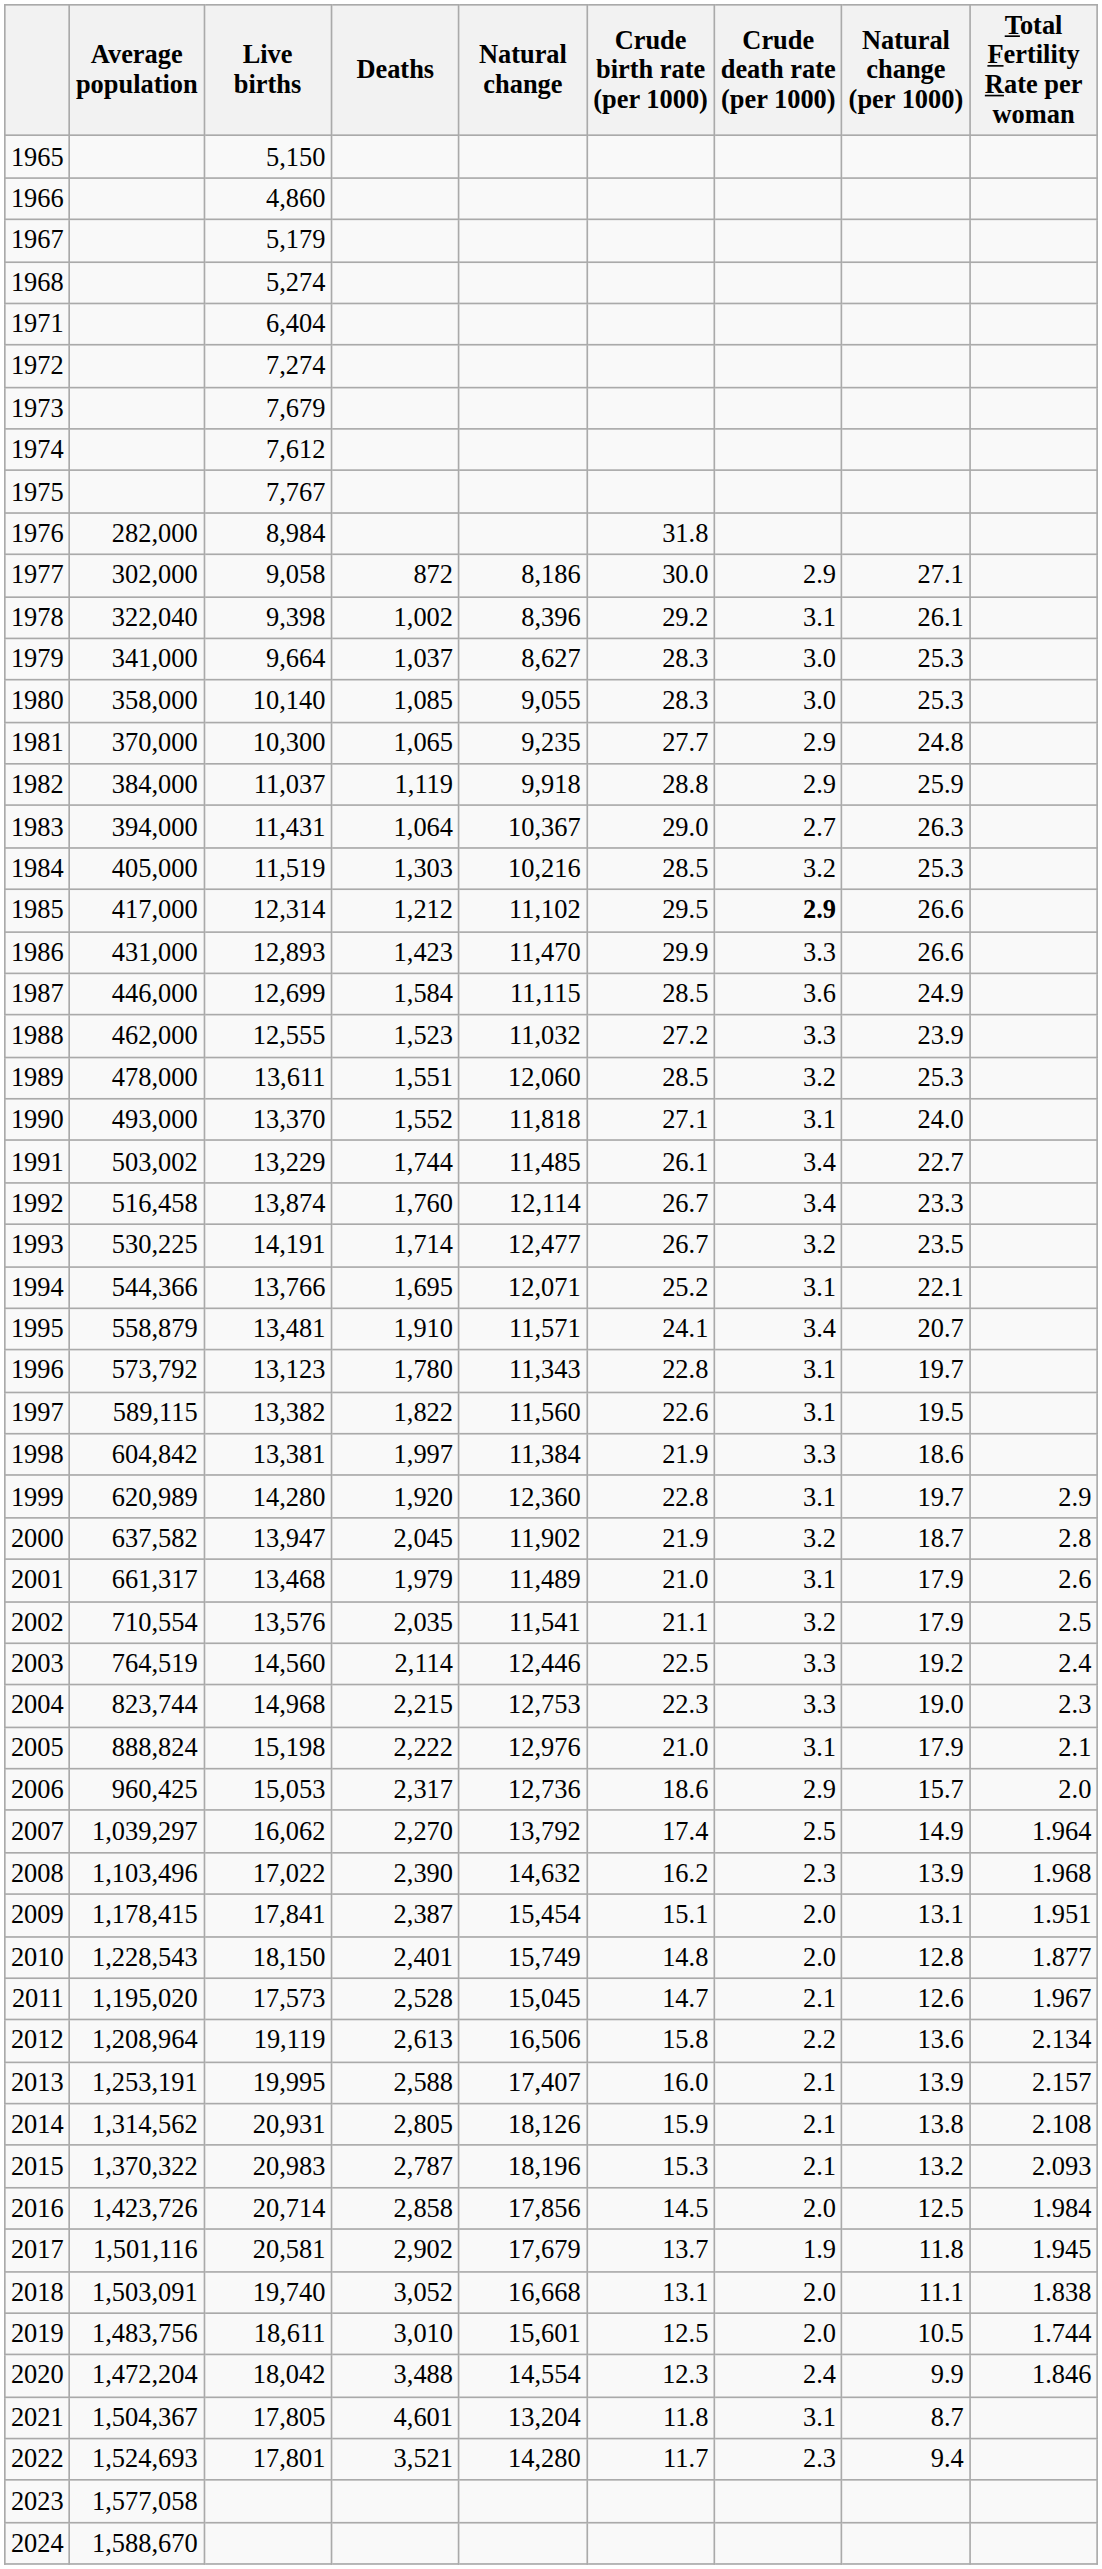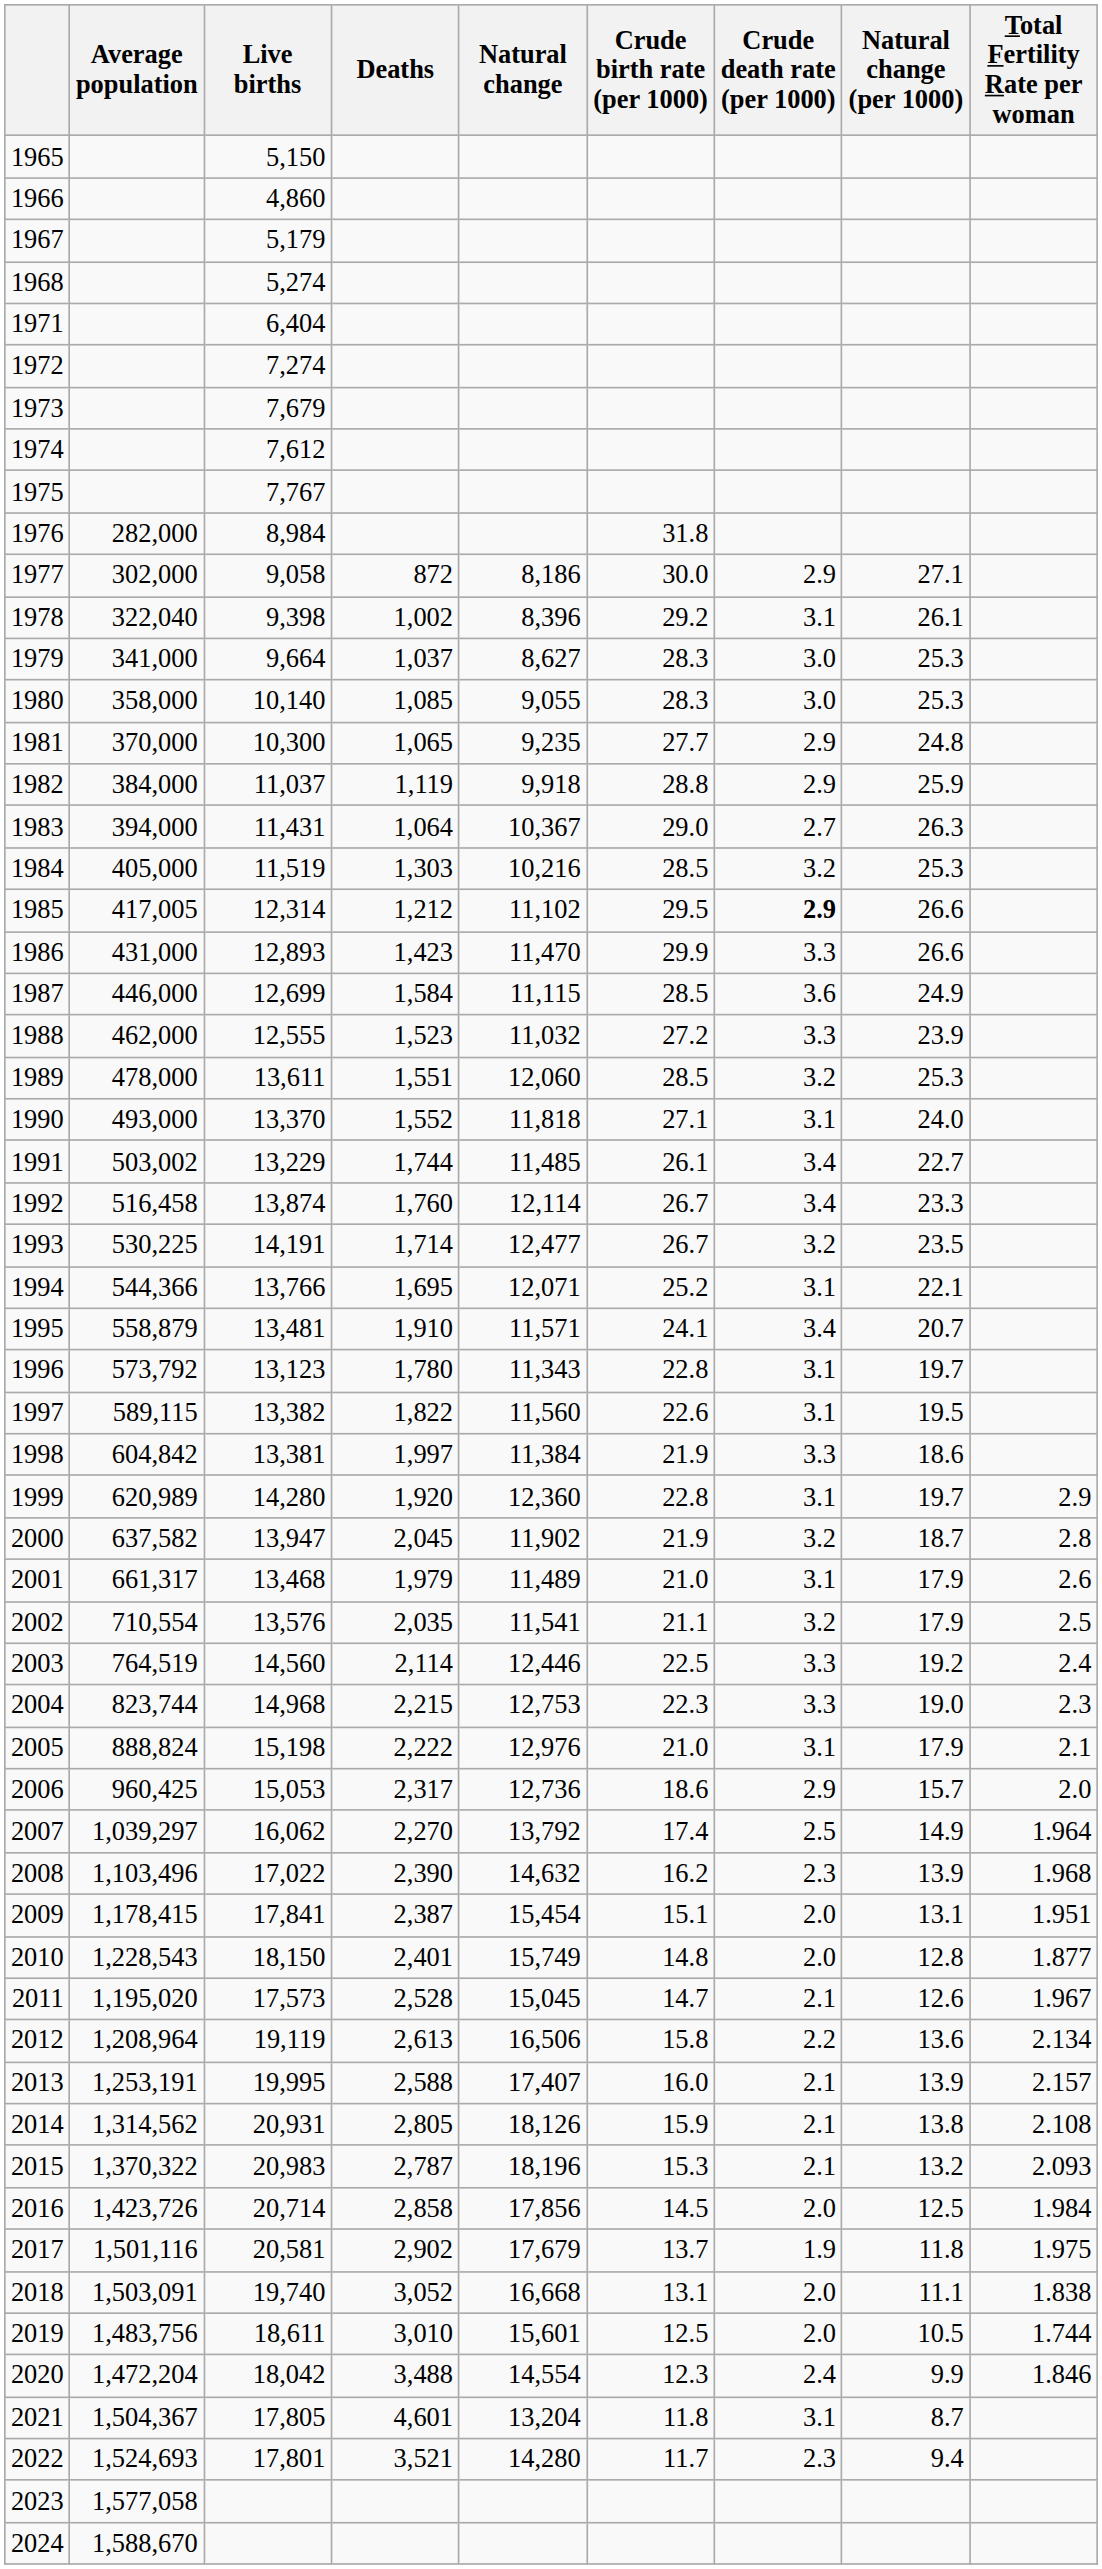 <table class="wikitable sortable" style="text-align: right;">
 <tr>
 <th></th>
 <th width="70pt">Average population</th>
 <th width="70pt">Live births</th>
 <th width="70pt">Deaths</th>
 <th width="70pt">Natural change</th>
 <th width="70pt">Crude birth rate (per 1000)</th>
 <th width="70pt">Crude death rate (per 1000)</th>
 <th width="70pt">Natural change (per 1000)</th>
 <th width="70pt"><u>T</u>otal <u>F</u>ertility <u>R</u>ate per woman</th>
 </tr>
 <tr>
 <td>1965</td>
 <td></td>
 <td>5,150</td>
 <td></td>
 <td></td>
 <td></td>
 <td></td>
 <td></td>
 <td></td>
 </tr>
 <tr>
 <td>1966</td>
 <td></td>
 <td>4,860</td>
 <td></td>
 <td></td>
 <td></td>
 <td></td>
 <td></td>
 <td></td>
 </tr>
 <tr>
 <td>1967</td>
 <td></td>
 <td>5,179</td>
 <td></td>
 <td></td>
 <td></td>
 <td></td>
 <td></td>
 <td></td>
 </tr>
 <tr>
 <td>1968</td>
 <td></td>
 <td>5,274</td>
 <td></td>
 <td></td>
 <td></td>
 <td></td>
 <td></td>
 <td></td>
 </tr>
 <tr>
 <td>1971</td>
 <td></td>
 <td>6,404</td>
 <td></td>
 <td></td>
 <td></td>
 <td></td>
 <td></td>
 <td></td>
 </tr>
 <tr>
 <td>1972</td>
 <td></td>
 <td>7,274</td>
 <td></td>
 <td></td>
 <td></td>
 <td></td>
 <td></td>
 <td></td>
 </tr>
 <tr>
 <td>1973</td>
 <td></td>
 <td>7,679</td>
 <td></td>
 <td></td>
 <td></td>
 <td></td>
 <td></td>
 <td></td>
 </tr>
 <tr>
 <td>1974</td>
 <td></td>
 <td>7,612</td>
 <td></td>
 <td></td>
 <td></td>
 <td></td>
 <td></td>
 <td></td>
 </tr>
 <tr>
 <td>1975</td>
 <td></td>
 <td>7,767</td>
 <td></td>
 <td></td>
 <td></td>
 <td></td>
 <td></td>
 <td></td>
 </tr>
 <tr>
 <td>1976</td>
 <td>282,000</td>
 <td>8,984</td>
 <td></td>
 <td></td>
 <td>31.8</td>
 <td></td>
 <td></td>
 <td></td>
 </tr>
 <tr>
 <td>1977</td>
 <td>302,000</td>
 <td>9,058</td>
 <td>872</td>
 <td>8,186</td>
 <td>30.0</td>
 <td>2.9</td>
 <td>27.1</td>
 <td></td>
 </tr>
 <tr>
 <td>1978</td>
 <td>322,040</td>
 <td>9,398</td>
 <td>1,002</td>
 <td>8,396</td>
 <td>29.2</td>
 <td>3.1</td>
 <td>26.1</td>
 <td></td>
 </tr>
 <tr>
 <td>1979</td>
 <td>341,000</td>
 <td>9,664</td>
 <td>1,037</td>
 <td>8,627</td>
 <td>28.3</td>
 <td>3.0</td>
 <td>25.3</td>
 <td></td>
 </tr>
 <tr>
 <td>1980</td>
 <td>358,000</td>
 <td>10,140</td>
 <td>1,085</td>
 <td>9,055</td>
 <td>28.3</td>
 <td>3.0</td>
 <td>25.3</td>
 <td></td>
 </tr>
 <tr>
 <td>1981</td>
 <td>370,000</td>
 <td>10,300</td>
 <td>1,065</td>
 <td>9,235</td>
 <td>27.7</td>
 <td>2.9</td>
 <td>24.8</td>
 <td></td>
 </tr>
 <tr>
 <td>1982</td>
 <td>384,000</td>
 <td>11,037</td>
 <td>1,119</td>
 <td>9,918</td>
 <td>28.8</td>
 <td>2.9</td>
 <td>25.9</td>
 <td></td>
 </tr>
 <tr>
 <td>1983</td>
 <td>394,000</td>
 <td>11,431</td>
 <td>1,064</td>
 <td>10,367</td>
 <td>29.0</td>
 <td>2.7</td>
 <td>26.3</td>
 <td></td>
 </tr>
 <tr>
 <td>1984</td>
 <td>405,000</td>
 <td>11,519</td>
 <td>1,303</td>
 <td>10,216</td>
 <td>28.5</td>
 <td>3.2</td>
 <td>25.3</td>
 <td></td>
 </tr>
 <tr>
 <td>1985</td>
-<td>417,000</td>
+<td>417,005</td>
 <td>12,314</td>
 <td>1,212</td>
 <td>11,102</td>
 <td>29.5</td>
 <td><strong>2.9</strong></td>
 <td>26.6</td>
 <td></td>
 </tr>
 <tr>
 <td>1986</td>
 <td>431,000</td>
 <td>12,893</td>
 <td>1,423</td>
 <td>11,470</td>
 <td>29.9</td>
 <td>3.3</td>
 <td>26.6</td>
 <td></td>
 </tr>
 <tr>
 <td>1987</td>
 <td>446,000</td>
 <td>12,699</td>
 <td>1,584</td>
 <td>11,115</td>
 <td>28.5</td>
 <td>3.6</td>
 <td>24.9</td>
 <td></td>
 </tr>
 <tr>
 <td>1988</td>
 <td>462,000</td>
 <td>12,555</td>
 <td>1,523</td>
 <td>11,032</td>
 <td>27.2</td>
 <td>3.3</td>
 <td>23.9</td>
 <td></td>
 </tr>
 <tr>
 <td>1989</td>
 <td>478,000</td>
 <td>13,611</td>
 <td>1,551</td>
 <td>12,060</td>
 <td>28.5</td>
 <td>3.2</td>
 <td>25.3</td>
 <td></td>
 </tr>
 <tr>
 <td>1990</td>
 <td>493,000</td>
 <td>13,370</td>
 <td>1,552</td>
 <td>11,818</td>
 <td>27.1</td>
 <td>3.1</td>
 <td>24.0</td>
 <td></td>
 </tr>
 <tr>
 <td>1991</td>
 <td>503,002</td>
 <td>13,229</td>
 <td>1,744</td>
 <td>11,485</td>
 <td>26.1</td>
 <td>3.4</td>
 <td>22.7</td>
 <td></td>
 </tr>
 <tr>
 <td>1992</td>
 <td>516,458</td>
 <td>13,874</td>
 <td>1,760</td>
 <td>12,114</td>
 <td>26.7</td>
 <td>3.4</td>
 <td>23.3</td>
 <td></td>
 </tr>
 <tr>
 <td>1993</td>
 <td>530,225</td>
 <td>14,191</td>
 <td>1,714</td>
 <td>12,477</td>
 <td>26.7</td>
 <td>3.2</td>
 <td>23.5</td>
 <td></td>
 </tr>
 <tr>
 <td>1994</td>
 <td>544,366</td>
 <td>13,766</td>
 <td>1,695</td>
 <td>12,071</td>
 <td>25.2</td>
 <td>3.1</td>
 <td>22.1</td>
 <td></td>
 </tr>
 <tr>
 <td>1995</td>
 <td>558,879</td>
 <td>13,481</td>
 <td>1,910</td>
 <td>11,571</td>
 <td>24.1</td>
 <td>3.4</td>
 <td>20.7</td>
 <td></td>
 </tr>
 <tr>
 <td>1996</td>
 <td>573,792</td>
 <td>13,123</td>
 <td>1,780</td>
 <td>11,343</td>
 <td>22.8</td>
 <td>3.1</td>
 <td>19.7</td>
 <td></td>
 </tr>
 <tr>
 <td>1997</td>
 <td>589,115</td>
 <td>13,382</td>
 <td>1,822</td>
 <td>11,560</td>
 <td>22.6</td>
 <td>3.1</td>
 <td>19.5</td>
 <td></td>
 </tr>
 <tr>
 <td>1998</td>
 <td>604,842</td>
 <td>13,381</td>
 <td>1,997</td>
 <td>11,384</td>
 <td>21.9</td>
 <td>3.3</td>
 <td>18.6</td>
 <td></td>
 </tr>
 <tr>
 <td>1999</td>
 <td>620,989</td>
 <td>14,280</td>
 <td>1,920</td>
 <td>12,360</td>
 <td>22.8</td>
 <td>3.1</td>
 <td>19.7</td>
 <td>2.9</td>
 </tr>
 <tr>
 <td>2000</td>
 <td>637,582</td>
 <td>13,947</td>
 <td>2,045</td>
 <td>11,902</td>
 <td>21.9</td>
 <td>3.2</td>
 <td>18.7</td>
 <td>2.8</td>
 </tr>
 <tr>
 <td>2001</td>
 <td>661,317</td>
 <td>13,468</td>
 <td>1,979</td>
 <td>11,489</td>
 <td>21.0</td>
 <td>3.1</td>
 <td>17.9</td>
 <td>2.6</td>
 </tr>
 <tr>
 <td>2002</td>
 <td>710,554</td>
 <td>13,576</td>
 <td>2,035</td>
 <td>11,541</td>
 <td>21.1</td>
 <td>3.2</td>
 <td>17.9</td>
 <td>2.5</td>
 </tr>
 <tr>
 <td>2003</td>
 <td>764,519</td>
 <td>14,560</td>
 <td>2,114</td>
 <td>12,446</td>
 <td>22.5</td>
 <td>3.3</td>
 <td>19.2</td>
 <td>2.4</td>
 </tr>
 <tr>
 <td>2004</td>
 <td>823,744</td>
 <td>14,968</td>
 <td>2,215</td>
 <td>12,753</td>
 <td>22.3</td>
 <td>3.3</td>
 <td>19.0</td>
 <td>2.3</td>
 </tr>
 <tr>
 <td>2005</td>
 <td>888,824</td>
 <td>15,198</td>
 <td>2,222</td>
 <td>12,976</td>
 <td>21.0</td>
 <td>3.1</td>
 <td>17.9</td>
 <td>2.1</td>
 </tr>
 <tr>
 <td>2006</td>
 <td>960,425</td>
 <td>15,053</td>
 <td>2,317</td>
 <td>12,736</td>
 <td>18.6</td>
 <td>2.9</td>
 <td>15.7</td>
 <td>2.0</td>
 </tr>
 <tr>
 <td>2007</td>
 <td>1,039,297</td>
 <td>16,062</td>
 <td>2,270</td>
 <td>13,792</td>
 <td>17.4</td>
 <td>2.5</td>
 <td>14.9</td>
 <td>1.964</td>
 </tr>
 <tr>
 <td>2008</td>
 <td>1,103,496</td>
 <td>17,022</td>
 <td>2,390</td>
 <td>14,632</td>
 <td>16.2</td>
 <td>2.3</td>
 <td>13.9</td>
 <td>1.968</td>
 </tr>
 <tr>
 <td>2009</td>
 <td>1,178,415</td>
 <td>17,841</td>
 <td>2,387</td>
 <td>15,454</td>
 <td>15.1</td>
 <td>2.0</td>
 <td>13.1</td>
 <td>1.951</td>
 </tr>
 <tr>
 <td>2010</td>
 <td>1,228,543</td>
 <td>18,150</td>
 <td>2,401</td>
 <td>15,749</td>
 <td>14.8</td>
 <td>2.0</td>
 <td>12.8</td>
 <td>1.877</td>
 </tr>
 <tr>
 <td>2011</td>
 <td>1,195,020</td>
 <td>17,573</td>
 <td>2,528</td>
 <td>15,045</td>
 <td>14.7</td>
 <td>2.1</td>
 <td>12.6</td>
 <td>1.967</td>
 </tr>
 <tr>
 <td>2012</td>
 <td>1,208,964</td>
 <td>19,119</td>
 <td>2,613</td>
 <td>16,506</td>
 <td>15.8</td>
 <td>2.2</td>
 <td>13.6</td>
 <td>2.134</td>
 </tr>
 <tr>
 <td>2013</td>
 <td>1,253,191</td>
 <td>19,995</td>
 <td>2,588</td>
 <td>17,407</td>
 <td>16.0</td>
 <td>2.1</td>
 <td>13.9</td>
 <td>2.157</td>
 </tr>
 <tr>
 <td>2014</td>
 <td>1,314,562</td>
 <td>20,931</td>
 <td>2,805</td>
 <td>18,126</td>
 <td>15.9</td>
 <td>2.1</td>
 <td>13.8</td>
 <td>2.108</td>
 </tr>
 <tr>
 <td>2015</td>
 <td>1,370,322</td>
 <td>20,983</td>
 <td>2,787</td>
 <td>18,196</td>
 <td>15.3</td>
 <td>2.1</td>
 <td>13.2</td>
 <td>2.093</td>
 </tr>
 <tr>
 <td>2016</td>
 <td>1,423,726</td>
 <td>20,714</td>
 <td>2,858</td>
 <td>17,856</td>
 <td>14.5</td>
 <td>2.0</td>
 <td>12.5</td>
 <td>1.984</td>
 </tr>
 <tr>
 <td>2017</td>
 <td>1,501,116</td>
 <td>20,581</td>
 <td>2,902</td>
 <td>17,679</td>
 <td>13.7</td>
 <td>1.9</td>
 <td>11.8</td>
-<td>1.945</td>
+<td>1.975</td>
 </tr>
 <tr>
 <td>2018</td>
 <td>1,503,091</td>
 <td>19,740</td>
 <td>3,052</td>
 <td>16,668</td>
 <td>13.1</td>
 <td>2.0</td>
 <td>11.1</td>
 <td>1.838</td>
 </tr>
 <tr>
 <td>2019</td>
 <td>1,483,756</td>
 <td>18,611</td>
 <td>3,010</td>
 <td>15,601</td>
 <td>12.5</td>
 <td>2.0</td>
 <td>10.5</td>
 <td>1.744</td>
 </tr>
 <tr>
 <td>2020</td>
 <td>1,472,204</td>
 <td>18,042</td>
 <td>3,488</td>
 <td>14,554</td>
 <td>12.3</td>
 <td>2.4</td>
 <td>9.9</td>
 <td>1.846</td>
 </tr>
 <tr>
 <td>2021</td>
 <td>1,504,367</td>
 <td>17,805</td>
 <td>4,601</td>
 <td>13,204</td>
 <td>11.8</td>
 <td>3.1</td>
 <td>8.7</td>
 <td></td>
 </tr>
 <tr>
 <td>2022</td>
 <td>1,524,693</td>
 <td>17,801</td>
 <td>3,521</td>
 <td>14,280</td>
 <td>11.7</td>
 <td>2.3</td>
 <td>9.4</td>
 <td></td>
 </tr>
 <tr>
 <td>2023</td>
 <td>1,577,058</td>
 <td></td>
 <td></td>
 <td></td>
 <td></td>
 <td></td>
 <td></td>
 <td></td>
 </tr>
 <tr>
 <td>2024</td>
 <td>1,588,670</td>
 <td></td>
 <td></td>
 <td></td>
 <td></td>
 <td></td>
 <td></td>
 <td></td>
 </tr>
 </table>
